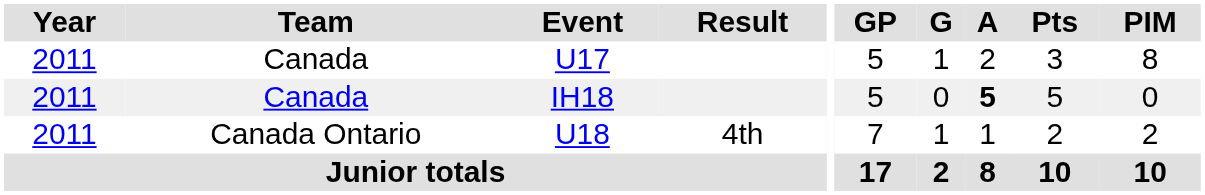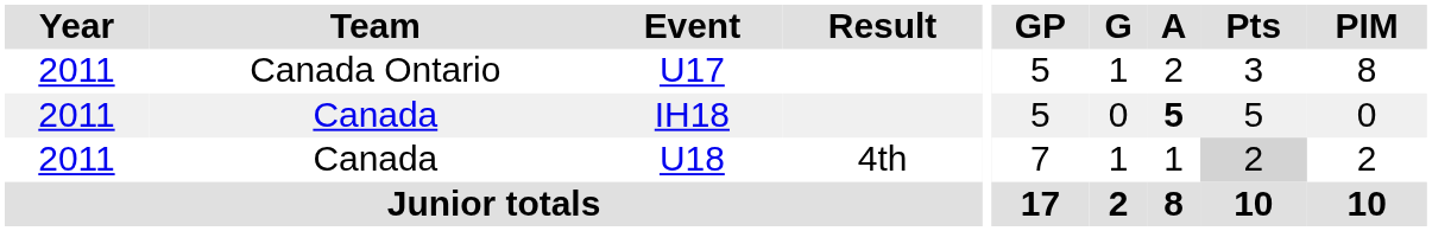 <table border="0" cellpadding="1" cellspacing="0" ID="Table3" style="text-align:center; width:40em">
 <tr ALIGN="center" bgcolor="#e0e0e0">
 <th>Year</th>
 <th>Team</th>
 <th>Event</th>
 <th>Result</th>
 <th rowspan="99" bgcolor="#ffffff"></th>
 <th>GP</th>
 <th>G</th>
 <th>A</th>
 <th>Pts</th>
 <th>PIM</th>
 </tr>
 <tr>
 <td><a href='#'>2011</a></td>
-<td>Canada</td>
+<td>Canada Ontario</td>
 <td><a href='#'>U17</a></td>
 <td></td>
 <td>5</td>
 <td>1</td>
 <td>2</td>
 <td>3</td>
 <td>8</td>
 </tr>
 <tr bgcolor="#f0f0f0">
 <td><a href='#'>2011</a></td>
 <td><a href='#'>Canada</a></td>
 <td><a href='#'>IH18</a></td>
 <td></td>
 <td>5</td>
 <td>0</td>
 <td><strong>5</strong></td>
 <td>5</td>
 <td>0</td>
 </tr>
 <tr>
 <td><a href='#'>2011</a></td>
-<td>Canada Ontario</td>
+<td>Canada</td>
 <td><a href='#'>U18</a></td>
 <td>4th</td>
 <td>7</td>
 <td>1</td>
 <td>1</td>
-<td>2</td>
+<td style="background: lightgrey;">2</td>
 <td>2</td>
 </tr>
 <tr ALIGN="center" bgcolor="#e0e0e0">
 <th colspan=4>Junior totals</th>
 <th>17</th>
 <th>2</th>
 <th>8</th>
 <th>10</th>
 <th>10</th>
 </tr>
 </table>
